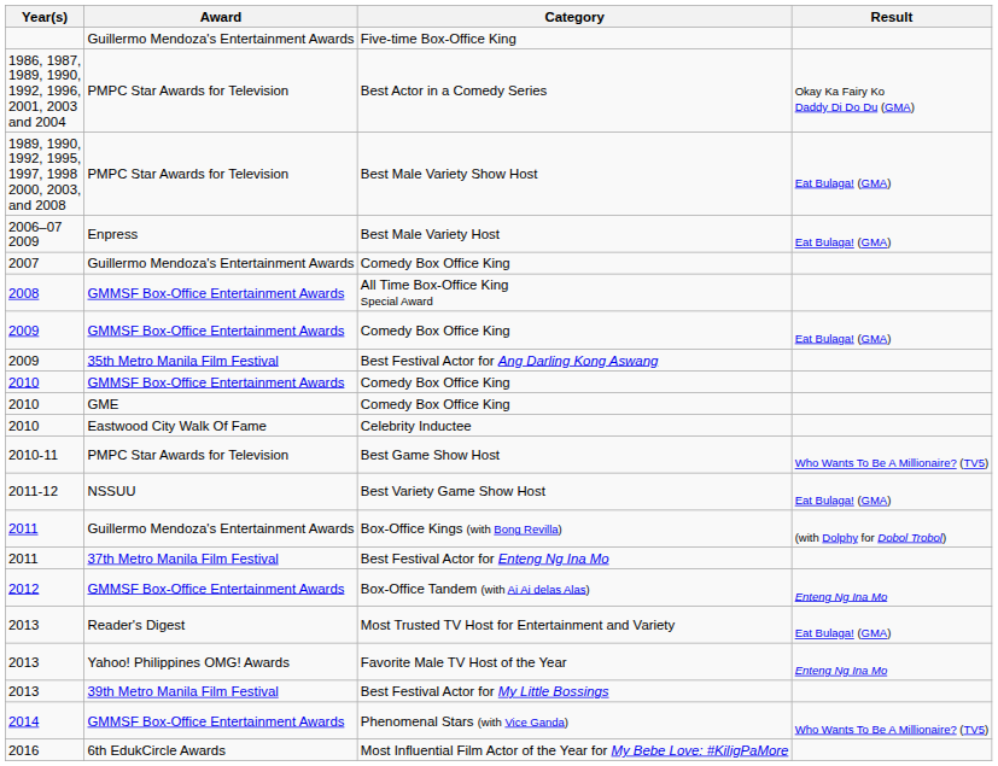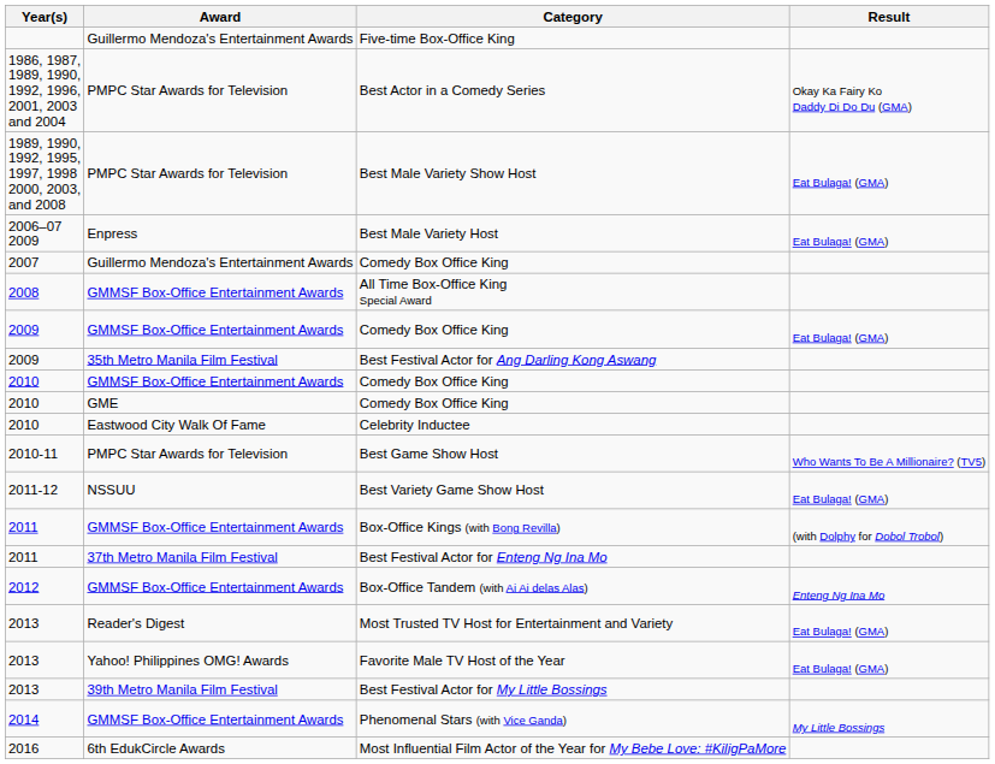 <table class="wikitable" style="font-size: 95%;">
 <tr>
 <th>Year(s)</th>
 <th>Award</th>
 <th>Category</th>
 <th>Result</th>
 </tr>
 <tr>
 <td></td>
 <td align=center>Guillermo Mendoza's Entertainment Awards</td>
 <td>Five-time Box-Office King</td>
 <td></td>
 </tr>
 <tr>
 <td>1986, 1987,<br>1989, 1990,<br>1992, 1996,<br>2001, 2003<br>and 2004</td>
 <td>PMPC Star Awards for Television</td>
 <td>Best Actor in a Comedy Series</td>
 <td><br><small>Okay Ka Fairy Ko<br><a href='#'>Daddy Di Do Du</a> (<a href='#'>GMA</a>)</small></td>
 </tr>
 <tr>
 <td>1989, 1990,<br>1992, 1995,<br>1997, 1998<br>2000, 2003,<br>and 2008</td>
 <td>PMPC Star Awards for Television</td>
 <td>Best Male Variety Show Host</td>
 <td><br><small><a href='#'>Eat Bulaga!</a> (<a href='#'>GMA</a>)</small></td>
 </tr>
 <tr>
 <td>2006–07<br>2009</td>
 <td>Enpress</td>
 <td>Best Male Variety Host</td>
 <td><br><small><a href='#'>Eat Bulaga!</a> (<a href='#'>GMA</a>)</small></td>
 </tr>
 <tr>
 <td>2007</td>
 <td>Guillermo Mendoza's Entertainment Awards</td>
 <td>Comedy Box Office King</td>
 <td><br></td>
 </tr>
 <tr>
 <td><a href='#'>2008</a></td>
 <td><a href='#'>GMMSF Box-Office Entertainment Awards</a></td>
 <td>All Time Box-Office King<br> <small>Special Award</small></td>
 <td></td>
 </tr>
 <tr>
 <td><a href='#'>2009</a></td>
 <td><a href='#'>GMMSF Box-Office Entertainment Awards</a></td>
 <td>Comedy Box Office King</td>
 <td><br><small><a href='#'>Eat Bulaga!</a> (<a href='#'>GMA</a>)</small></td>
 </tr>
 <tr>
 <td>2009</td>
 <td><a href='#'>35th Metro Manila Film Festival</a></td>
 <td>Best Festival Actor for <em><a href='#'>Ang Darling Kong Aswang</a></em></td>
 <td></td>
 </tr>
 <tr>
 <td><a href='#'>2010</a></td>
 <td><a href='#'>GMMSF Box-Office Entertainment Awards</a></td>
 <td>Comedy Box Office King</td>
 <td></td>
 </tr>
 <tr>
 <td>2010</td>
 <td>GME</td>
 <td>Comedy Box Office King</td>
 <td></td>
 </tr>
 <tr>
 <td>2010</td>
 <td>Eastwood City Walk Of Fame</td>
 <td>Celebrity Inductee</td>
 <td></td>
 </tr>
 <tr>
 <td>2010-11</td>
 <td>PMPC Star Awards for Television</td>
 <td>Best Game Show Host</td>
 <td><br><small><a href='#'>Who Wants To Be A Millionaire?</a> (<a href='#'>TV5</a>)</small></td>
 </tr>
 <tr>
 <td>2011-12</td>
 <td>NSSUU</td>
 <td>Best Variety Game Show Host</td>
 <td><br><small><a href='#'>Eat Bulaga!</a> (<a href='#'>GMA</a>)</small></td>
 </tr>
 <tr>
 <td><a href='#'>2011</a></td>
-<td align=center>Guillermo Mendoza's Entertainment Awards</td>
+<td><a href='#'>GMMSF Box-Office Entertainment Awards</a></td>
 <td>Box-Office Kings <small>(with <a href='#'>Bong Revilla</a>)</small></td>
 <td><br><small>(with <a href='#'>Dolphy</a> for <em><a href='#'>Dobol Trobol</a></em>)</small></td>
 </tr>
 <tr>
 <td>2011</td>
 <td><a href='#'>37th Metro Manila Film Festival</a></td>
 <td>Best Festival Actor for <em><a href='#'>Enteng Ng Ina Mo</a></em></td>
 <td></td>
 </tr>
 <tr>
 <td><a href='#'>2012</a></td>
 <td><a href='#'>GMMSF Box-Office Entertainment Awards</a></td>
 <td>Box-Office Tandem <small>(with <a href='#'>Ai Ai delas Alas</a>)</small></td>
 <td><br><small><em><a href='#'>Enteng Ng Ina Mo</a></em></small></td>
 </tr>
 <tr>
 <td>2013</td>
 <td>Reader's Digest</td>
 <td>Most Trusted TV Host for Entertainment and Variety</td>
 <td><br><small><a href='#'>Eat Bulaga!</a> (<a href='#'>GMA</a>)</small></td>
 </tr>
 <tr>
 <td>2013</td>
 <td>Yahoo! Philippines OMG! Awards</td>
 <td>Favorite Male TV Host of the Year</td>
-<td><br><small><em><a href='#'>Enteng Ng Ina Mo</a></em></small></td>
+<td><br><small><a href='#'>Eat Bulaga!</a> (<a href='#'>GMA</a>)</small></td>
 </tr>
 <tr>
 <td>2013</td>
 <td><a href='#'>39th Metro Manila Film Festival</a></td>
 <td>Best Festival Actor for <em><a href='#'>My Little Bossings</a></em></td>
 <td></td>
 </tr>
 <tr>
 <td><a href='#'>2014</a></td>
 <td><a href='#'>GMMSF Box-Office Entertainment Awards</a></td>
 <td>Phenomenal Stars <small>(with <a href='#'>Vice Ganda</a>)</small></td>
-<td><br><small><a href='#'>Who Wants To Be A Millionaire?</a> (<a href='#'>TV5</a>)</small></td>
+<td><br><small><em><a href='#'>My Little Bossings</a></em></small></td>
 </tr>
 <tr>
 <td>2016</td>
 <td>6th EdukCircle Awards</td>
 <td>Most Influential Film Actor of the Year for <em><a href='#'>My Bebe Love: #KiligPaMore</a></em></td>
 <td></td>
 </tr>
 </table>
